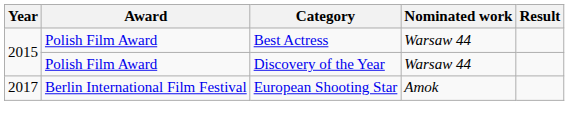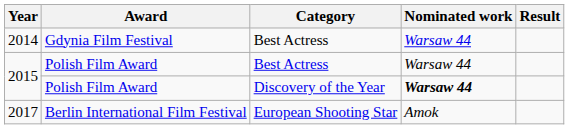 <table class="wikitable plainrowheaders sortable">
 <tr>
 <th>Year</th>
 <th>Award</th>
 <th>Category</th>
 <th>Nominated work</th>
 <th>Result</th>
+</tr>
+<tr>
+<td>2014</td>
+<td><a href='#'>Gdynia Film Festival</a></td>
+<td>Best Actress</td>
+<td><em><a href='#'>Warsaw 44</a></em></td>
+<td></td>
 </tr>
 <tr>
 <td rowspan=2>2015</td>
 <td><a href='#'>Polish Film Award</a></td>
 <td><a href='#'>Best Actress</a></td>
 <td><em>Warsaw 44</em></td>
 <td></td>
 </tr>
 <tr>
 <td><a href='#'>Polish Film Award</a></td>
 <td><a href='#'>Discovery of the Year</a></td>
-<td><em>Warsaw 44</em></td>
+<td><strong><em>Warsaw 44</em></strong></td>
 <td></td>
 </tr>
 <tr>
 <td>2017</td>
 <td><a href='#'>Berlin International Film Festival</a></td>
 <td><a href='#'>European Shooting Star</a></td>
 <td><em>Amok</em></td>
 <td></td>
 </tr>
 </table>
